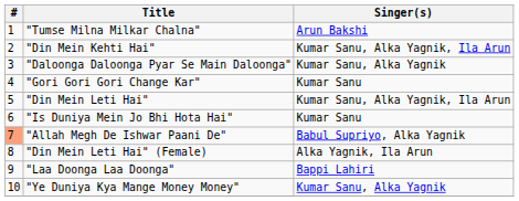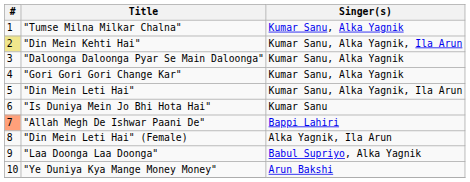 <table class="wikitable sortable" style="font-size:95%;">
 <tr>
 <th>#</th>
 <th>Title</th>
 <th>Singer(s)</th>
 </tr>
 <tr>
 <td>1</td>
 <td>"Tumse Milna Milkar Chalna"</td>
-<td><a href='#'>Arun Bakshi</a></td>
+<td><a href='#'>Kumar Sanu</a>, <a href='#'>Alka Yagnik</a></td>
 </tr>
 <tr>
-<td>2</td>
+<td style="background: khaki;">2</td>
 <td>"Din Mein Kehti Hai"</td>
 <td>Kumar Sanu, Alka Yagnik, <a href='#'>Ila Arun</a></td>
 </tr>
 <tr>
 <td>3</td>
 <td>"Daloonga Daloonga Pyar Se Main Daloonga"</td>
 <td>Kumar Sanu, Alka Yagnik</td>
 </tr>
 <tr>
 <td>4</td>
 <td>"Gori Gori Gori Change Kar"</td>
-<td>Kumar Sanu</td>
+<td>Kumar Sanu, Alka Yagnik</td>
 </tr>
 <tr>
 <td>5</td>
 <td>"Din Mein Leti Hai"</td>
 <td>Kumar Sanu, Alka Yagnik, Ila Arun</td>
 </tr>
 <tr>
 <td>6</td>
 <td>"Is Duniya Mein Jo Bhi Hota Hai"</td>
 <td>Kumar Sanu</td>
 </tr>
 <tr>
 <td style="background: lightsalmon;">7</td>
 <td>"Allah Megh De Ishwar Paani De"</td>
-<td><a href='#'>Babul Supriyo</a>, Alka Yagnik</td>
+<td><a href='#'>Bappi Lahiri</a></td>
 </tr>
 <tr>
 <td>8</td>
 <td>"Din Mein Leti Hai" (Female)</td>
 <td>Alka Yagnik, Ila Arun</td>
 </tr>
 <tr>
 <td>9</td>
 <td>"Laa Doonga Laa Doonga"</td>
-<td><a href='#'>Bappi Lahiri</a></td>
+<td><a href='#'>Babul Supriyo</a>, Alka Yagnik</td>
 </tr>
 <tr>
 <td>10</td>
 <td>"Ye Duniya Kya Mange Money Money"</td>
-<td><a href='#'>Kumar Sanu</a>, <a href='#'>Alka Yagnik</a></td>
+<td><a href='#'>Arun Bakshi</a></td>
 </tr>
 <tr>
 </tr>
 </table>
